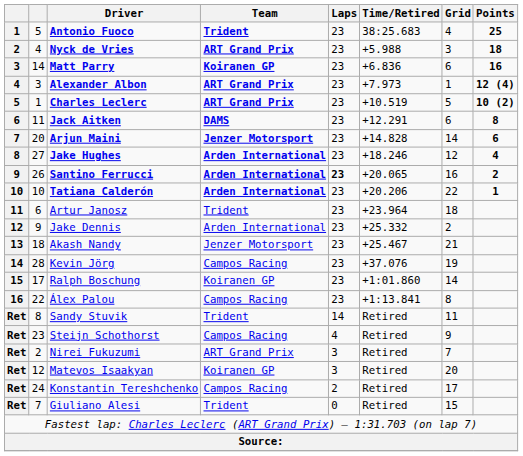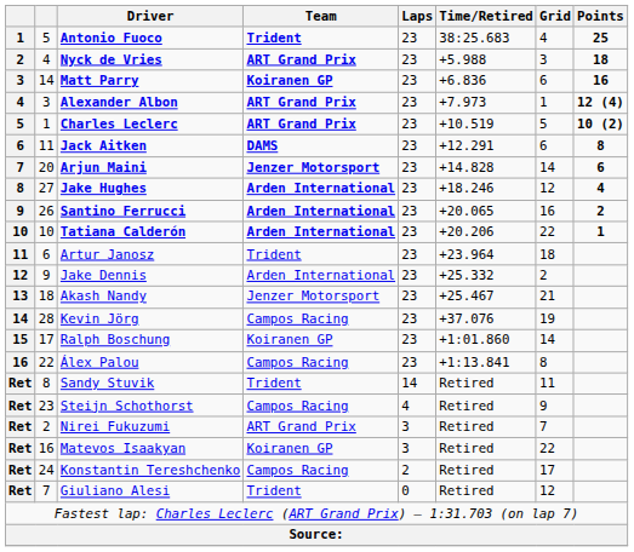 <table class="wikitable" style="font-size:85%">
 <tr>
 <th></th>
 <th></th>
 <th>Driver</th>
 <th>Team</th>
 <th>Laps</th>
 <th>Time/Retired</th>
 <th>Grid</th>
 <th>Points</th>
 </tr>
 <tr>
 <th>1</th>
 <td align="center">5</td>
 <td> <strong><a href='#'>Antonio Fuoco</a></strong></td>
 <td><strong><a href='#'>Trident</a></strong></td>
 <td>23</td>
 <td>38:25.683</td>
 <td>4</td>
 <td align="center"><strong>25</strong></td>
 </tr>
 <tr>
 <th>2</th>
 <td align="center">4</td>
 <td> <strong><a href='#'>Nyck de Vries</a></strong></td>
 <td><strong><a href='#'>ART Grand Prix</a></strong></td>
 <td>23</td>
 <td>+5.988</td>
 <td>3</td>
 <td align="center"><strong>18</strong></td>
 </tr>
 <tr>
 <th>3</th>
 <td align="center">14</td>
 <td> <strong><a href='#'>Matt Parry</a></strong></td>
 <td><strong><a href='#'>Koiranen GP</a></strong></td>
 <td>23</td>
 <td>+6.836</td>
 <td>6</td>
 <td align="center"><strong>16</strong></td>
 </tr>
 <tr>
 <th>4</th>
 <td align="center">3</td>
 <td> <strong><a href='#'>Alexander Albon</a></strong></td>
 <td><strong><a href='#'>ART Grand Prix</a></strong></td>
 <td>23</td>
 <td>+7.973</td>
 <td>1</td>
 <td align="center"><strong>12 (4)</strong></td>
 </tr>
 <tr>
 <th>5</th>
 <td align="center">1</td>
 <td> <strong><a href='#'>Charles Leclerc</a></strong></td>
 <td><strong><a href='#'>ART Grand Prix</a></strong></td>
 <td>23</td>
 <td>+10.519</td>
 <td>5</td>
 <td align="center"><strong>10 (2)</strong></td>
 </tr>
 <tr>
 <th>6</th>
 <td align="center">11</td>
 <td> <strong><a href='#'>Jack Aitken</a></strong></td>
 <td><strong><a href='#'>DAMS</a></strong></td>
 <td>23</td>
 <td>+12.291</td>
 <td>6</td>
 <td align="center"><strong>8</strong></td>
 </tr>
 <tr>
 <th>7</th>
 <td align="center">20</td>
 <td> <strong><a href='#'>Arjun Maini</a></strong></td>
 <td><strong><a href='#'>Jenzer Motorsport</a></strong></td>
 <td>23</td>
 <td>+14.828</td>
 <td>14</td>
 <td align="center"><strong>6</strong></td>
 </tr>
 <tr>
 <th>8</th>
 <td align="center">27</td>
 <td> <strong><a href='#'>Jake Hughes</a></strong></td>
 <td><strong><a href='#'>Arden International</a></strong></td>
 <td>23</td>
 <td>+18.246</td>
 <td>12</td>
 <td align="center"><strong>4</strong></td>
 </tr>
 <tr>
 <th>9</th>
 <td align="center">26</td>
 <td> <strong><a href='#'>Santino Ferrucci</a></strong></td>
 <td><strong><a href='#'>Arden International</a></strong></td>
-<td><strong>23</strong></td>
+<td>23</td>
 <td>+20.065</td>
 <td>16</td>
 <td align="center"><strong>2</strong></td>
 </tr>
 <tr>
 <th>10</th>
 <td align="center">10</td>
 <td> <strong><a href='#'>Tatiana Calderón</a></strong></td>
 <td><strong><a href='#'>Arden International</a></strong></td>
 <td>23</td>
 <td>+20.206</td>
 <td>22</td>
 <td align="center"><strong>1</strong></td>
 </tr>
 <tr>
 <th>11</th>
 <td align="center">6</td>
 <td> <a href='#'>Artur Janosz</a></td>
 <td><a href='#'>Trident</a></td>
 <td>23</td>
 <td>+23.964</td>
 <td>18</td>
 <td></td>
 </tr>
 <tr>
 <th>12</th>
 <td align="center">9</td>
 <td> <a href='#'>Jake Dennis</a></td>
 <td><a href='#'>Arden International</a></td>
 <td>23</td>
 <td>+25.332</td>
 <td>2</td>
 <td></td>
 </tr>
 <tr>
 <th>13</th>
 <td align="center">18</td>
 <td> <a href='#'>Akash Nandy</a></td>
 <td><a href='#'>Jenzer Motorsport</a></td>
 <td>23</td>
 <td>+25.467</td>
 <td>21</td>
 <td></td>
 </tr>
 <tr>
 <th>14</th>
 <td align="center">28</td>
 <td> <a href='#'>Kevin Jörg</a></td>
 <td><a href='#'>Campos Racing</a></td>
 <td>23</td>
 <td>+37.076</td>
 <td>19</td>
 <td></td>
 </tr>
 <tr>
 <th>15</th>
 <td align="center">17</td>
 <td> <a href='#'>Ralph Boschung</a></td>
 <td><a href='#'>Koiranen GP</a></td>
 <td>23</td>
 <td>+1:01.860</td>
 <td>14</td>
 <td></td>
 </tr>
 <tr>
 <th>16</th>
 <td align="center">22</td>
 <td> <a href='#'>Álex Palou</a></td>
 <td><a href='#'>Campos Racing</a></td>
 <td>23</td>
 <td>+1:13.841</td>
 <td>8</td>
 <td></td>
 </tr>
 <tr>
 <th>Ret</th>
 <td align="center">8</td>
 <td> <a href='#'>Sandy Stuvik</a></td>
 <td><a href='#'>Trident</a></td>
 <td>14</td>
 <td>Retired</td>
 <td>11</td>
 <td></td>
 </tr>
 <tr>
 <th>Ret</th>
 <td align="center">23</td>
 <td> <a href='#'>Steijn Schothorst</a></td>
 <td><a href='#'>Campos Racing</a></td>
 <td>4</td>
 <td>Retired</td>
 <td>9</td>
 <td></td>
 </tr>
 <tr>
 <th>Ret</th>
 <td align="center">2</td>
 <td> <a href='#'>Nirei Fukuzumi</a></td>
 <td><a href='#'>ART Grand Prix</a></td>
 <td>3</td>
 <td>Retired</td>
 <td>7</td>
 <td></td>
 </tr>
 <tr>
 <th>Ret</th>
-<td align="center">12</td>
+<td align="center">16</td>
 <td> <a href='#'>Matevos Isaakyan</a></td>
 <td><a href='#'>Koiranen GP</a></td>
 <td>3</td>
 <td>Retired</td>
-<td>20</td>
+<td>22</td>
 <td></td>
 </tr>
 <tr>
 <th>Ret</th>
 <td align="center">24</td>
 <td> <a href='#'>Konstantin Tereshchenko</a></td>
 <td><a href='#'>Campos Racing</a></td>
 <td>2</td>
 <td>Retired</td>
 <td>17</td>
 <td></td>
 </tr>
 <tr>
 <th>Ret</th>
 <td align="center">7</td>
 <td> <a href='#'>Giuliano Alesi</a></td>
 <td><a href='#'>Trident</a></td>
 <td>0</td>
 <td>Retired</td>
-<td>15</td>
+<td>12</td>
 <td></td>
 </tr>
 <tr>
 <td colspan="8" align="center"><em>Fastest lap:  <a href='#'>Charles Leclerc</a> (<a href='#'>ART Grand Prix</a>) – 1:31.703 (on lap 7)</em></td>
 </tr>
 <tr>
 <th colspan="8">Source:</th>
 </tr>
 <tr>
 </tr>
 </table>
